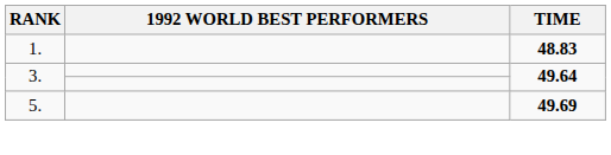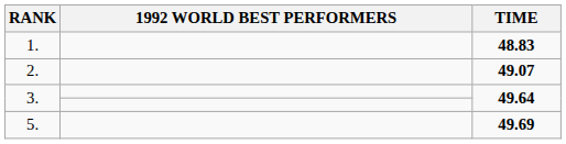 <table class="wikitable" style="border-collapse: collapse; font-size: 90%;">
 <tr>
 <th>RANK</th>
 <th align="center" style="width: 25em">1992 WORLD BEST PERFORMERS</th>
 <th align="center" style="width: 5em">TIME</th>
 </tr>
 <tr>
 <td align="center">1.</td>
 <td></td>
 <td align="center"><strong>48.83</strong></td>
+</tr>
+<tr>
+<td align="center">2.</td>
+<td></td>
+<td align="center"><strong>49.07</strong></td>
 </tr>
 <tr>
 <td rowspan=2 align="center">3.</td>
 <td></td>
 <td rowspan=2 align="center"><strong>49.64</strong></td>
 </tr>
 <tr>
 <td></td>
 </tr>
 <tr>
 <td align="center">5.</td>
 <td></td>
 <td align="center"><strong>49.69</strong></td>
 </tr>
 </table>
